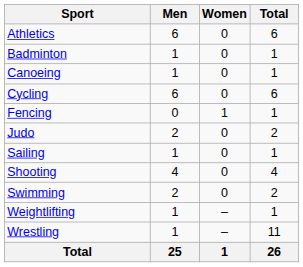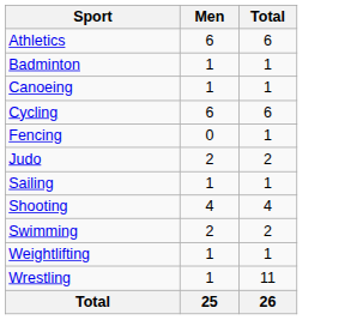 <table class="wikitable sortable" style="text-align:center;">
 <tr>
 <th width=180>Sport</th>
 <th width=55>Men</th>
-<th width=55>Women</th>
 <th width=55>Total</th>
 </tr>
 <tr>
 <td align=left><a href='#'>Athletics</a></td>
 <td>6</td>
-<td>0</td>
 <td>6</td>
 </tr>
 <tr>
 <td align=left><a href='#'>Badminton</a></td>
 <td>1</td>
-<td>0</td>
 <td>1</td>
 </tr>
 <tr>
 <td align=left><a href='#'>Canoeing</a></td>
 <td>1</td>
-<td>0</td>
 <td>1</td>
 </tr>
 <tr>
 <td align=left><a href='#'>Cycling</a></td>
 <td>6</td>
-<td>0</td>
 <td>6</td>
 </tr>
 <tr>
 <td align=left><a href='#'>Fencing</a></td>
 <td>0</td>
 <td>1</td>
-<td>1</td>
 </tr>
 <tr>
 <td align=left><a href='#'>Judo</a></td>
 <td>2</td>
-<td>0</td>
 <td>2</td>
 </tr>
 <tr>
 <td align=left><a href='#'>Sailing</a></td>
 <td>1</td>
-<td>0</td>
 <td>1</td>
 </tr>
 <tr>
 <td align=left><a href='#'>Shooting</a></td>
 <td>4</td>
-<td>0</td>
 <td>4</td>
 </tr>
 <tr>
 <td align=left><a href='#'>Swimming</a></td>
 <td>2</td>
-<td>0</td>
 <td>2</td>
 </tr>
 <tr>
 <td align=left><a href='#'>Weightlifting</a></td>
 <td>1</td>
-<td>–</td>
 <td>1</td>
 </tr>
 <tr>
 <td align=left><a href='#'>Wrestling</a></td>
 <td>1</td>
-<td>–</td>
 <td>11</td>
 </tr>
 <tr>
 <th>Total</th>
 <th>25</th>
-<th>1</th>
 <th>26</th>
 </tr>
 </table>
